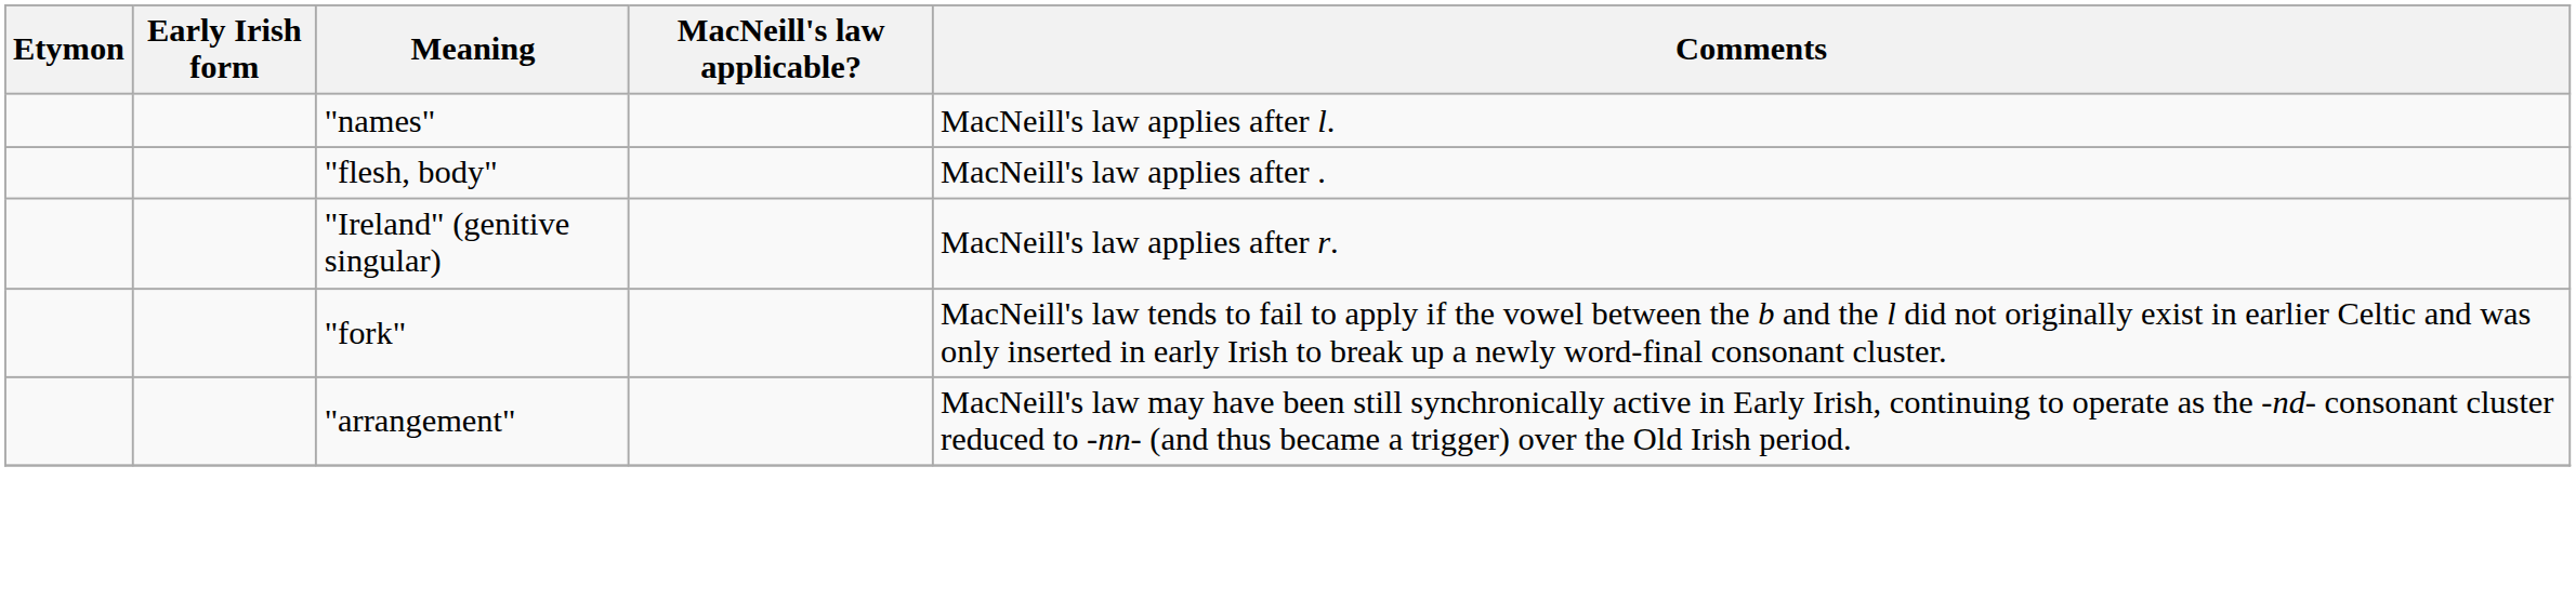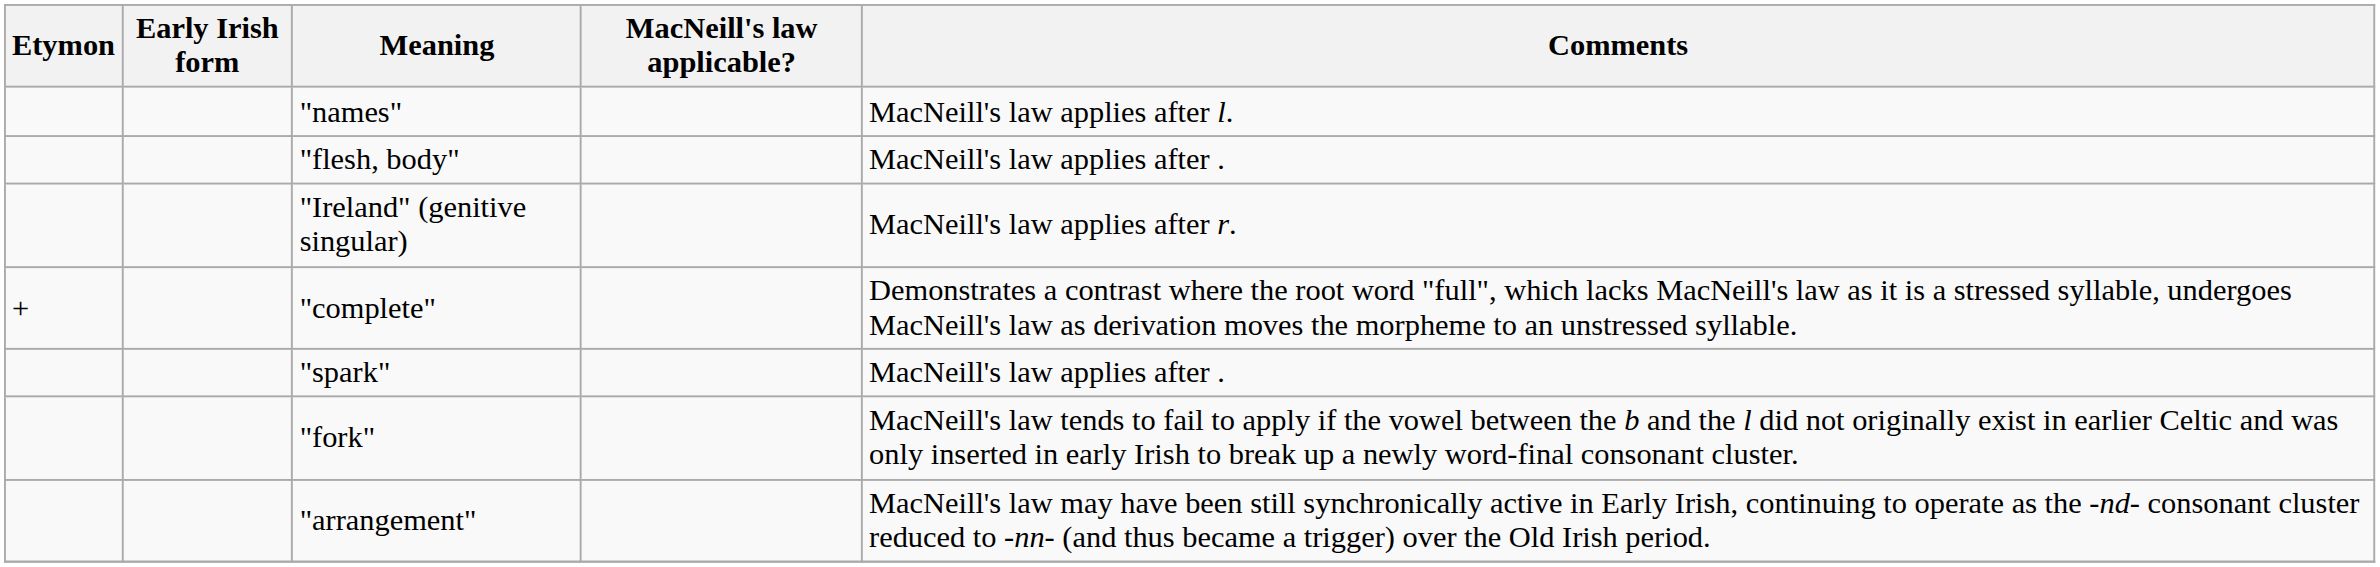 <table class="wikitable">
 <tr>
 <th>Etymon</th>
 <th>Early Irish form</th>
 <th>Meaning</th>
 <th>MacNeill's law applicable?</th>
 <th>Comments</th>
 </tr>
 <tr>
 <td></td>
 <td></td>
 <td>"names"</td>
 <td></td>
 <td>MacNeill's law applies after <em>l</em>.</td>
 </tr>
 <tr>
 <td></td>
 <td></td>
 <td>"flesh, body"</td>
 <td></td>
 <td>MacNeill's law applies after .</td>
 </tr>
 <tr>
 <td><em></em></td>
 <td></td>
 <td>"Ireland" (genitive singular)</td>
 <td></td>
 <td>MacNeill's law applies after <em>r</em>.</td>
 </tr>
 <tr>
+<td> + </td>
+<td></td>
+<td>"complete"</td>
+<td></td>
+<td>Demonstrates a contrast where the root word  "full", which lacks MacNeill's law as it is a stressed syllable, undergoes MacNeill's law as derivation moves the morpheme to an unstressed syllable.</td>
+</tr>
+<tr>
+<td></td>
+<td></td>
+<td>"spark"</td>
+<td></td>
+<td>MacNeill's law applies after .</td>
+</tr>
+<tr>
 <td></td>
 <td></td>
 <td>"fork"</td>
 <td></td>
 <td>MacNeill's law tends to fail to apply if the vowel between the <em>b</em>  and the <em>l</em> did not originally exist in earlier Celtic and was only inserted in early Irish to break up a newly word-final consonant cluster.</td>
 </tr>
 <tr>
 <td></td>
 <td></td>
 <td>"arrangement"</td>
 <td></td>
 <td>MacNeill's law may have been still synchronically active in Early Irish, continuing to operate as the <em>-nd-</em> consonant cluster reduced to <em>-nn-</em> (and thus became a trigger) over the Old Irish period.</td>
 </tr>
 <tr>
 </tr>
 </table>
